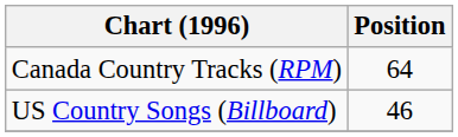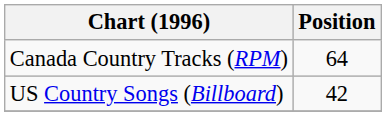 <table class="wikitable sortable">
 <tr>
 <th scope="col">Chart (1996)</th>
 <th scope="col">Position</th>
 </tr>
 <tr>
 <td>Canada Country Tracks (<em><a href='#'>RPM</a></em>)</td>
 <td align="center">64</td>
 </tr>
 <tr>
 <td>US <a href='#'>Country Songs</a> (<em><a href='#'>Billboard</a></em>)</td>
-<td align="center">46</td>
+<td align="center">42</td>
 </tr>
 <tr>
 </tr>
 </table>
